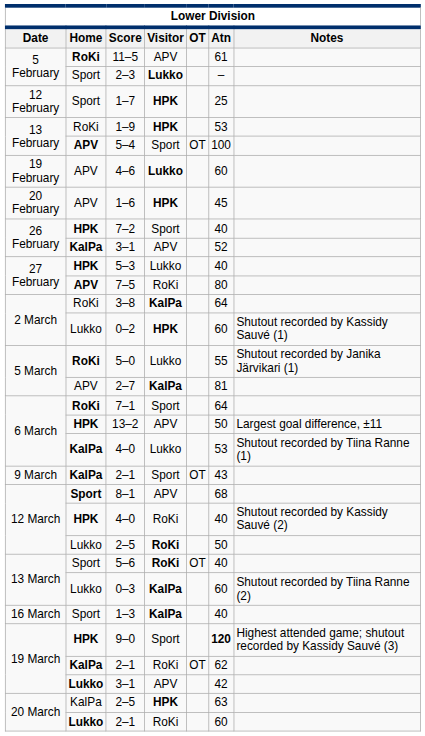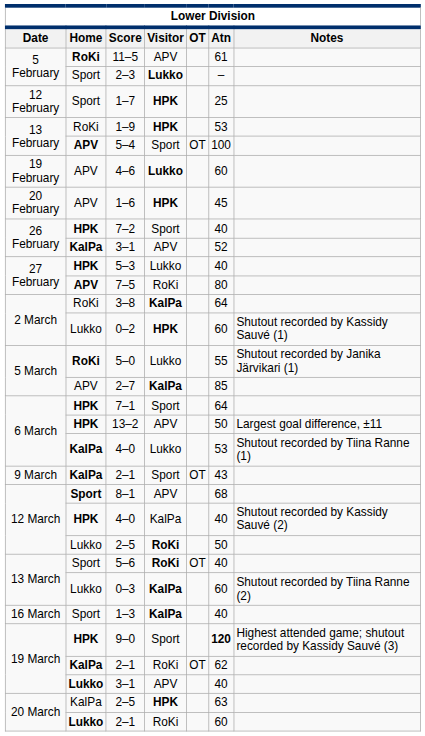 <table class="wikitable toccolours collapsible collapsed" style="width:90%; clear:both; margin:1.5em auto; text-align:center;">
 <tr>
 <th colspan="11" style="background:#FFFFFF; border-top:#002f6c 5px solid; border-bottom:#002f6c 5px solid;">Lower Division</th>
 </tr>
 <tr>
 <th>Date</th>
 <th>Home</th>
 <th>Score</th>
 <th>Visitor</th>
 <th>OT</th>
 <th>Atn</th>
 <th>Notes</th>
 </tr>
 <tr>
 <td rowspan="2">5 February</td>
 <td><strong>RoKi</strong></td>
 <td>11–5</td>
 <td>APV</td>
 <td></td>
 <td>61</td>
 <td align="left"></td>
 </tr>
 <tr>
 <td>Sport</td>
 <td>2–3</td>
 <td><strong>Lukko</strong></td>
 <td></td>
 <td>–</td>
 <td align="left"></td>
 </tr>
 <tr>
 <td>12 February</td>
 <td>Sport</td>
 <td>1–7</td>
 <td><strong>HPK</strong></td>
 <td></td>
 <td>25</td>
 <td align="left"></td>
 </tr>
 <tr>
 <td rowspan="2">13 February</td>
 <td>RoKi</td>
 <td>1–9</td>
 <td><strong>HPK</strong></td>
 <td></td>
 <td>53</td>
 <td align="left"></td>
 </tr>
 <tr>
 <td><strong>APV</strong></td>
 <td>5–4</td>
 <td>Sport</td>
 <td>OT</td>
 <td>100</td>
 <td align="left"></td>
 </tr>
 <tr>
 <td>19 February</td>
 <td>APV</td>
 <td>4–6</td>
 <td><strong>Lukko</strong></td>
 <td></td>
 <td>60</td>
 <td align="left"></td>
 </tr>
 <tr>
 <td>20 February</td>
 <td>APV</td>
 <td>1–6</td>
 <td><strong>HPK</strong></td>
 <td></td>
 <td>45</td>
 <td align="left"></td>
 </tr>
 <tr>
 <td rowspan="2">26 February</td>
 <td><strong>HPK</strong></td>
 <td>7–2</td>
 <td>Sport</td>
 <td></td>
 <td>40</td>
 <td align="left"></td>
 </tr>
 <tr>
 <td><strong>KalPa</strong></td>
 <td>3–1</td>
 <td>APV</td>
 <td></td>
 <td>52</td>
 <td align="left"></td>
 </tr>
 <tr>
 <td rowspan="2">27 February</td>
 <td><strong>HPK</strong></td>
 <td>5–3</td>
 <td>Lukko</td>
 <td></td>
 <td>40</td>
 <td align="left"></td>
 </tr>
 <tr>
 <td><strong>APV</strong></td>
 <td>7–5</td>
 <td>RoKi</td>
 <td></td>
 <td>80</td>
 <td align="left"></td>
 </tr>
 <tr>
 <td rowspan="2">2 March</td>
 <td>RoKi</td>
 <td>3–8</td>
 <td><strong>KalPa</strong></td>
 <td></td>
 <td>64</td>
 <td align="left"></td>
 </tr>
 <tr>
 <td>Lukko</td>
 <td>0–2</td>
 <td><strong>HPK</strong></td>
 <td></td>
 <td>60</td>
 <td align="left">Shutout recorded by Kassidy Sauvé (1)</td>
 </tr>
 <tr>
 <td rowspan="2">5 March</td>
 <td><strong>RoKi</strong></td>
 <td>5–0</td>
 <td>Lukko</td>
 <td></td>
 <td>55</td>
 <td align="left">Shutout recorded by Janika Järvikari (1)</td>
 </tr>
 <tr>
 <td>APV</td>
 <td>2–7</td>
 <td><strong>KalPa</strong></td>
 <td></td>
-<td>81</td>
+<td>85</td>
 <td align="left"></td>
 </tr>
 <tr>
 <td rowspan="3">6 March</td>
-<td><strong>RoKi</strong></td>
+<td><strong>HPK</strong></td>
 <td>7–1</td>
 <td>Sport</td>
 <td></td>
 <td>64</td>
 <td align="left"></td>
 </tr>
 <tr>
 <td><strong>HPK</strong></td>
 <td>13–2</td>
 <td>APV</td>
 <td></td>
 <td>50</td>
 <td align="left">Largest goal difference, ±11</td>
 </tr>
 <tr>
 <td><strong>KalPa</strong></td>
 <td>4–0</td>
 <td>Lukko</td>
 <td></td>
 <td>53</td>
 <td align="left">Shutout recorded by Tiina Ranne (1)</td>
 </tr>
 <tr>
 <td>9 March</td>
 <td><strong>KalPa</strong></td>
 <td>2–1</td>
 <td>Sport</td>
 <td>OT</td>
 <td>43</td>
 <td align="left"></td>
 </tr>
 <tr>
 <td rowspan="3">12 March</td>
 <td><strong>Sport</strong></td>
 <td>8–1</td>
 <td>APV</td>
 <td></td>
 <td>68</td>
 <td align="left"></td>
 </tr>
 <tr>
 <td><strong>HPK</strong></td>
 <td>4–0</td>
-<td>RoKi</td>
+<td>KalPa</td>
 <td></td>
 <td>40</td>
 <td align="left">Shutout recorded by Kassidy Sauvé (2)</td>
 </tr>
 <tr>
 <td>Lukko</td>
 <td>2–5</td>
 <td><strong>RoKi</strong></td>
 <td></td>
 <td>50</td>
 <td align="left"></td>
 </tr>
 <tr>
 <td rowspan="2">13 March</td>
 <td>Sport</td>
 <td>5–6</td>
 <td><strong>RoKi</strong></td>
 <td>OT</td>
 <td>40</td>
 <td align="left"></td>
 </tr>
 <tr>
 <td>Lukko</td>
 <td>0–3</td>
 <td><strong>KalPa</strong></td>
 <td></td>
 <td>60</td>
 <td align="left">Shutout recorded by Tiina Ranne (2)</td>
 </tr>
 <tr>
 <td>16 March</td>
 <td>Sport</td>
 <td>1–3</td>
 <td><strong>KalPa</strong></td>
 <td></td>
 <td>40</td>
 <td align="left"></td>
 </tr>
 <tr>
 <td rowspan="3">19 March</td>
 <td><strong>HPK</strong></td>
 <td>9–0</td>
 <td>Sport</td>
 <td></td>
 <td><strong>120</strong></td>
 <td align="left">Highest attended game; shutout recorded by Kassidy Sauvé (3)</td>
 </tr>
 <tr>
 <td><strong>KalPa</strong></td>
 <td>2–1</td>
 <td>RoKi</td>
 <td>OT</td>
 <td>62</td>
 <td align="left"></td>
 </tr>
 <tr>
 <td><strong>Lukko</strong></td>
 <td>3–1</td>
 <td>APV</td>
 <td></td>
-<td>42</td>
+<td>40</td>
 <td align="left"></td>
 </tr>
 <tr>
 <td rowspan="2">20 March</td>
 <td>KalPa</td>
 <td>2–5</td>
 <td><strong>HPK</strong></td>
 <td></td>
 <td>63</td>
 <td align="left"></td>
 </tr>
 <tr>
 <td><strong>Lukko</strong></td>
 <td>2–1</td>
 <td>RoKi</td>
 <td></td>
 <td>60</td>
 <td align="left"></td>
 </tr>
 </table>
